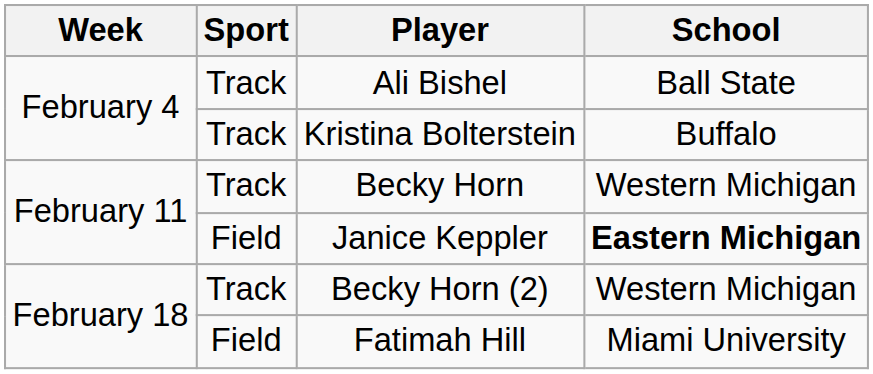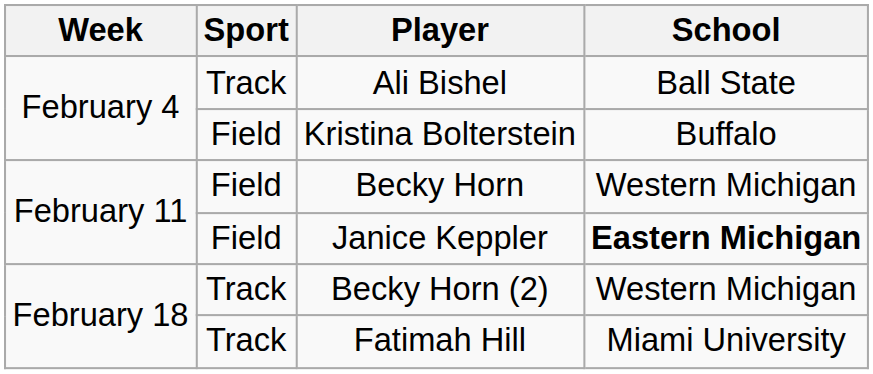 <table class="wikitable" style="text-align:center;">
 <tr>
 <th>Week</th>
 <th>Sport</th>
 <th>Player</th>
 <th>School</th>
 </tr>
 <tr>
 <td rowspan=2>February 4</td>
 <td>Track</td>
 <td>Ali Bishel</td>
 <td>Ball State</td>
 </tr>
 <tr>
-<td>Track</td>
+<td>Field</td>
 <td>Kristina Bolterstein</td>
 <td>Buffalo</td>
 </tr>
 <tr>
 <td rowspan=2>February 11</td>
-<td>Track</td>
+<td>Field</td>
 <td>Becky Horn</td>
 <td>Western Michigan</td>
 </tr>
 <tr>
 <td>Field</td>
 <td>Janice Keppler</td>
 <td><strong>Eastern Michigan</strong></td>
 </tr>
 <tr>
 <td rowspan=2>February 18</td>
 <td>Track</td>
 <td>Becky Horn (2)</td>
 <td>Western Michigan</td>
 </tr>
 <tr>
-<td>Field</td>
+<td>Track</td>
 <td>Fatimah Hill</td>
 <td>Miami University</td>
 </tr>
 </table>
